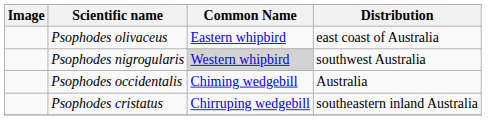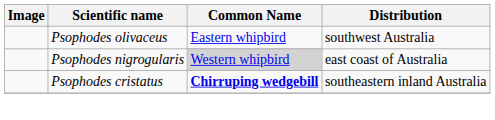 <table class="wikitable">
 <tr>
 <th>Image</th>
 <th>Scientific name</th>
 <th>Common Name</th>
 <th>Distribution</th>
 </tr>
 <tr>
 <td></td>
 <td><em>Psophodes olivaceus</em></td>
 <td><a href='#'>Eastern whipbird</a></td>
-<td>east coast of Australia</td>
+<td>southwest Australia</td>
 </tr>
 <tr>
 <td></td>
 <td><em>Psophodes nigrogularis</em></td>
 <td style="background: lightgrey;"><a href='#'>Western whipbird</a></td>
-<td>southwest Australia</td>
-</tr>
-<tr>
-<td></td>
-<td><em>Psophodes occidentalis</em></td>
-<td><a href='#'>Chiming wedgebill</a></td>
-<td>Australia</td>
+<td>east coast of Australia</td>
 </tr>
 <tr>
 <td></td>
 <td><em>Psophodes cristatus</em></td>
-<td><a href='#'>Chirruping wedgebill</a></td>
+<td><strong><a href='#'>Chirruping wedgebill</a></strong></td>
 <td>southeastern inland Australia</td>
 </tr>
 <tr>
 </tr>
 </table>
